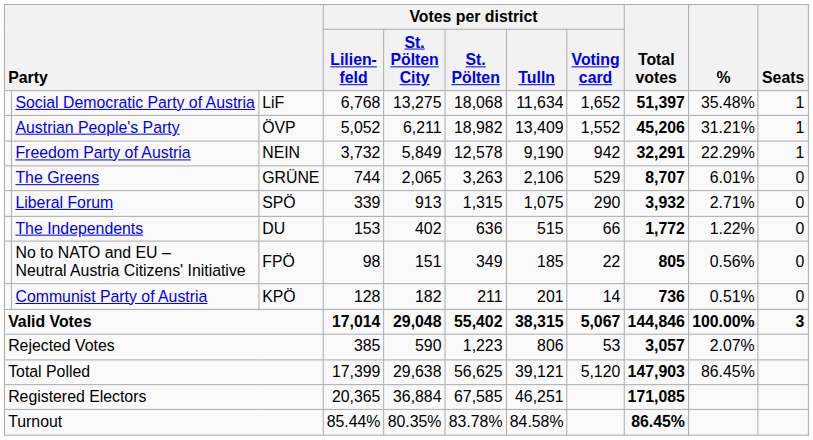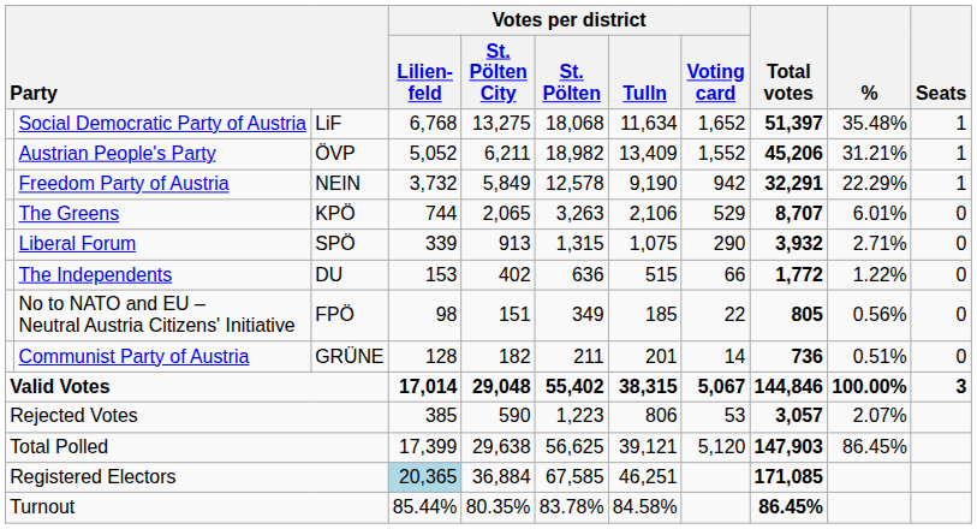 <table class="wikitable" border="1" style="text-align:right;">
 <tr>
 <th style="text-align:left;" valign=bottom rowspan=2 colspan=3>Party</th>
 <th colspan=5>Votes per district</th>
 <th align=center valign=bottom rowspan=2 width="50">Total<br>votes</th>
 <th align=center valign=bottom rowspan=2 width="50">%</th>
 <th align=center valign=bottom rowspan=2>Seats</th>
 </tr>
 <tr>
 <th align=center valign=bottom width="50"><a href='#'>Lilien-<br>feld</a></th>
 <th align=center valign=bottom width="50"><a href='#'>St.<br>Pölten<br>City</a></th>
 <th align=center valign=bottom width="50"><a href='#'>St.<br>Pölten</a></th>
 <th align=center valign=bottom width="50"><a href='#'>Tulln</a></th>
 <th align=center valign=bottom width="50"><a href='#'>Voting<br>card</a></th>
 </tr>
 <tr>
 <td></td>
 <td align=left style="white-space: nowrap;"><a href='#'>Social Democratic Party of Austria</a></td>
 <td align=left>LiF</td>
 <td>6,768</td>
 <td>13,275</td>
 <td>18,068</td>
 <td>11,634</td>
 <td>1,652</td>
 <td><strong>51,397</strong></td>
 <td>35.48%</td>
 <td>1</td>
 </tr>
 <tr>
 <td></td>
 <td align=left><a href='#'>Austrian People's Party</a></td>
 <td align=left>ÖVP</td>
 <td>5,052</td>
 <td>6,211</td>
 <td>18,982</td>
 <td>13,409</td>
 <td>1,552</td>
 <td><strong>45,206</strong></td>
 <td>31.21%</td>
 <td>1</td>
 </tr>
 <tr>
 <td></td>
 <td align=left><a href='#'>Freedom Party of Austria</a></td>
 <td align=left>NEIN</td>
 <td>3,732</td>
 <td>5,849</td>
 <td>12,578</td>
 <td>9,190</td>
 <td>942</td>
 <td><strong>32,291</strong></td>
 <td>22.29%</td>
 <td>1</td>
 </tr>
 <tr>
 <td></td>
 <td align=left><a href='#'>The Greens</a></td>
-<td align=left>GRÜNE</td>
+<td align=left>KPÖ</td>
 <td>744</td>
 <td>2,065</td>
 <td>3,263</td>
 <td>2,106</td>
 <td>529</td>
 <td><strong>8,707</strong></td>
 <td>6.01%</td>
 <td>0</td>
 </tr>
 <tr>
 <td></td>
 <td align=left><a href='#'>Liberal Forum</a></td>
 <td align=left>SPÖ</td>
 <td>339</td>
 <td>913</td>
 <td>1,315</td>
 <td>1,075</td>
 <td>290</td>
 <td><strong>3,932</strong></td>
 <td>2.71%</td>
 <td>0</td>
 </tr>
 <tr>
 <td></td>
 <td align=left><a href='#'>The Independents</a></td>
 <td align=left>DU</td>
 <td>153</td>
 <td>402</td>
 <td>636</td>
 <td>515</td>
 <td>66</td>
 <td><strong>1,772</strong></td>
 <td>1.22%</td>
 <td>0</td>
 </tr>
 <tr>
 <td></td>
 <td align=left>No to NATO and EU –<br>Neutral Austria Citizens' Initiative</td>
 <td align=left>FPÖ</td>
 <td>98</td>
 <td>151</td>
 <td>349</td>
 <td>185</td>
 <td>22</td>
 <td><strong>805</strong></td>
 <td>0.56%</td>
 <td>0</td>
 </tr>
 <tr>
 <td></td>
 <td align=left><a href='#'>Communist Party of Austria</a></td>
-<td align=left>KPÖ</td>
+<td align=left>GRÜNE</td>
 <td>128</td>
 <td>182</td>
 <td>211</td>
 <td>201</td>
 <td>14</td>
 <td><strong>736</strong></td>
 <td>0.51%</td>
 <td>0</td>
 </tr>
 <tr style="font-weight:bold">
 <td align=left colspan=3>Valid Votes</td>
 <td>17,014</td>
 <td>29,048</td>
 <td>55,402</td>
 <td>38,315</td>
 <td>5,067</td>
 <td>144,846</td>
 <td>100.00%</td>
 <td>3</td>
 </tr>
 <tr>
 <td align=left colspan=3>Rejected Votes</td>
 <td>385</td>
 <td>590</td>
 <td>1,223</td>
 <td>806</td>
 <td>53</td>
 <td><strong>3,057</strong></td>
 <td>2.07%</td>
 <td></td>
 </tr>
 <tr>
 <td align=left colspan=3>Total Polled</td>
 <td>17,399</td>
 <td>29,638</td>
 <td>56,625</td>
 <td>39,121</td>
 <td>5,120</td>
 <td><strong>147,903</strong></td>
 <td>86.45%</td>
 <td></td>
 </tr>
 <tr>
 <td align=left colspan=3>Registered Electors</td>
-<td>20,365</td>
+<td style="background: lightblue;">20,365</td>
 <td>36,884</td>
 <td>67,585</td>
 <td>46,251</td>
 <td></td>
 <td><strong>171,085</strong></td>
 <td></td>
 <td></td>
 </tr>
 <tr>
 <td align=left colspan=3>Turnout</td>
 <td>85.44%</td>
 <td>80.35%</td>
 <td>83.78%</td>
 <td>84.58%</td>
 <td></td>
 <td><strong>86.45%</strong></td>
 <td></td>
 <td></td>
 </tr>
 </table>
